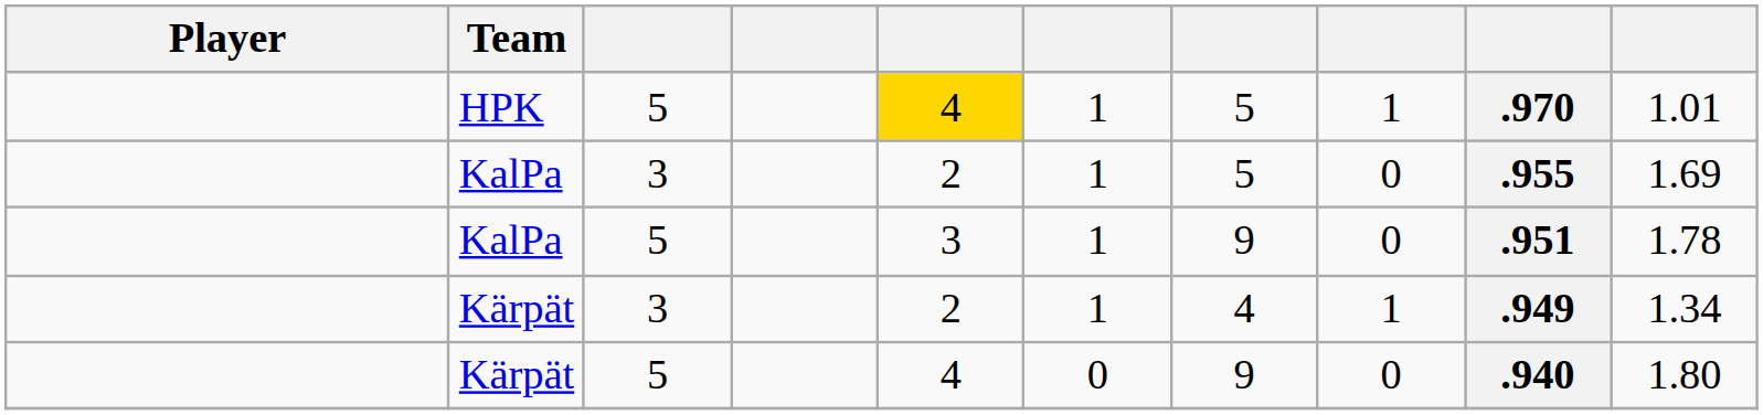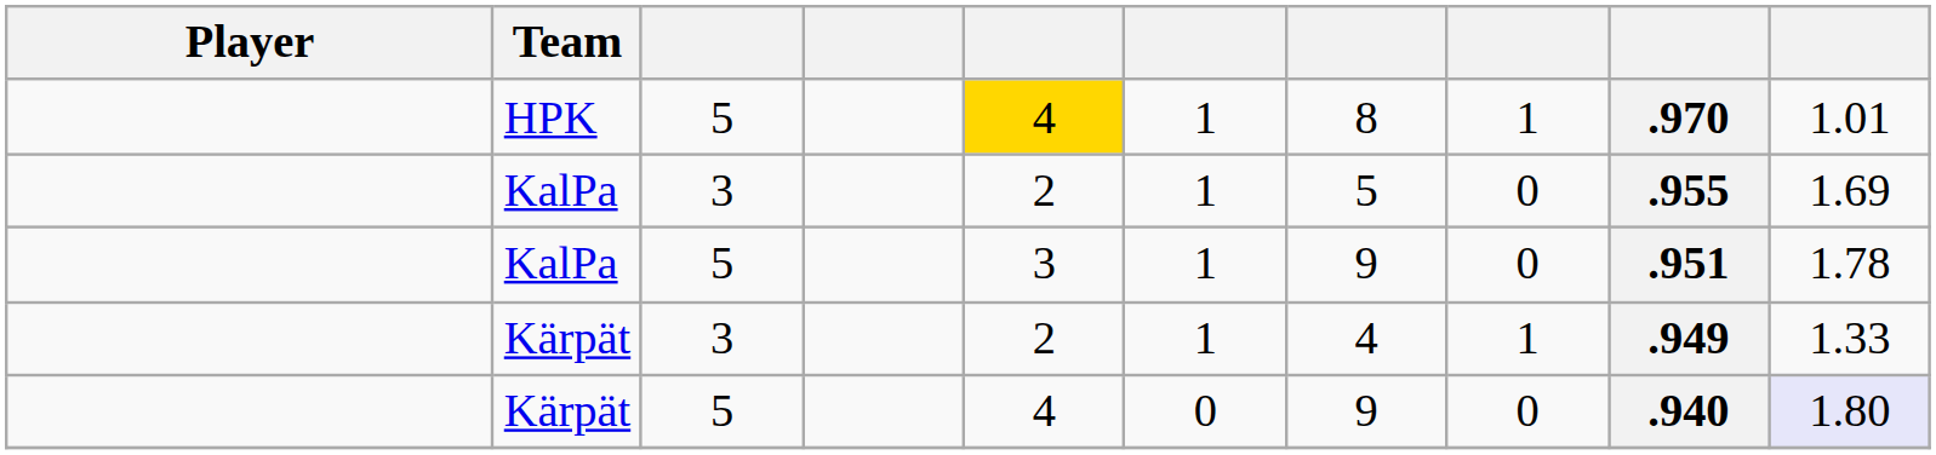 <table class="wikitable sortable" style="text-align: center">
 <tr>
 <th style="width: 10em;">Player</th>
 <th>Team</th>
 <th style="width: 3em;"></th>
 <th style="width: 3em;"></th>
 <th style="width: 3em;"></th>
 <th style="width: 3em;"></th>
 <th style="width: 3em;"></th>
 <th style="width: 3em;"></th>
 <th style="width: 3em;"></th>
 <th style="width: 3em;"></th>
 </tr>
 <tr>
 <td style="text-align:left;"></td>
 <td style="text-align:left;"><a href='#'>HPK</a></td>
 <td>5 </td>
 <td> </td>
 <td style="background: gold;">4 </td>
 <td>1 </td>
-<td>5 </td>
+<td>8 </td>
 <td>1 </td>
 <th>.970 </th>
 <td>1.01 </td>
 </tr>
 <tr>
 <td style="text-align:left;"></td>
 <td style="text-align:left;"><a href='#'>KalPa</a></td>
 <td>3 </td>
 <td> </td>
 <td>2 </td>
 <td>1  </td>
 <td>5 </td>
 <td>0 </td>
 <th>.955 </th>
 <td>1.69 </td>
 </tr>
 <tr>
 <td style="text-align:left;"></td>
 <td style="text-align:left;"><a href='#'>KalPa</a></td>
 <td>5 </td>
 <td> </td>
 <td>3 </td>
 <td>1 </td>
 <td>9 </td>
 <td>0 </td>
 <th>.951 </th>
 <td>1.78 </td>
 </tr>
 <tr>
 <td style="text-align:left;"></td>
 <td style="text-align:left;"><a href='#'>Kärpät</a></td>
 <td>3 </td>
 <td> </td>
 <td>2 </td>
 <td>1 </td>
 <td>4 </td>
 <td>1 </td>
 <th>.949 </th>
-<td>1.34 </td>
+<td>1.33 </td>
 </tr>
 <tr>
 <td style="text-align:left;"></td>
 <td style="text-align:left;"><a href='#'>Kärpät</a></td>
 <td>5 </td>
 <td> </td>
 <td>4 </td>
 <td>0 </td>
 <td>9 </td>
 <td>0 </td>
 <th>.940 </th>
-<td>1.80 </td>
+<td style="background: lavender;">1.80 </td>
 </tr>
 <tr>
 </tr>
 </table>
